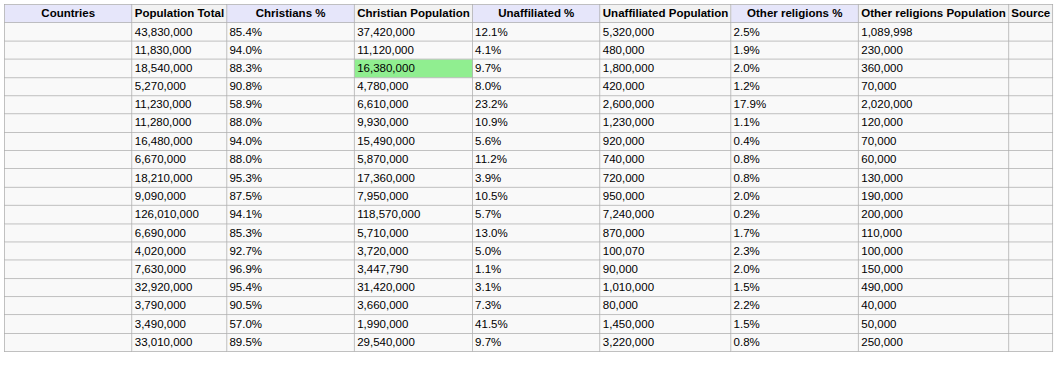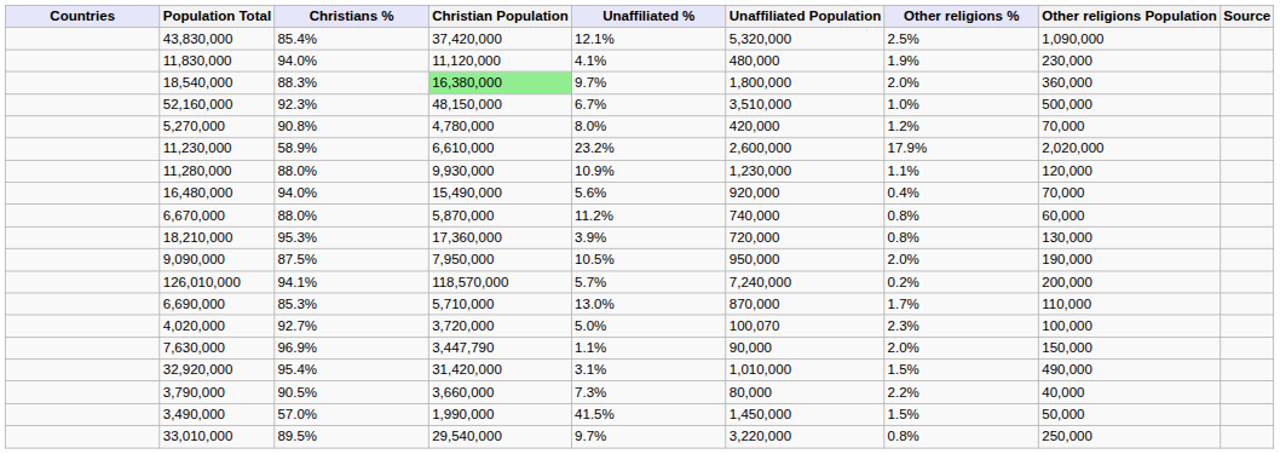 <table class="wikitable sortable">
 <tr>
 <th width="170 px" style="background:Lavender; color:Black">Countries</th>
 <th>Population Total</th>
 <th width="170 px" style="background:Lavender; color:Black">Christians %</th>
 <th>Christian Population</th>
 <th width="170 px" style="background:Lavender; color:Black">Unaffiliated %</th>
 <th>Unaffiliated Population</th>
 <th width="170 px" style="background:Lavender; color:Black">Other religions %</th>
 <th>Other religions Population</th>
 <th>Source</th>
 </tr>
 <tr>
 <td></td>
 <td>43,830,000</td>
 <td>85.4%</td>
 <td>37,420,000</td>
 <td>12.1%</td>
 <td>5,320,000</td>
 <td>2.5%</td>
-<td>1,089,998</td>
+<td>1,090,000</td>
 <td></td>
 </tr>
 <tr>
 <td></td>
 <td>11,830,000</td>
 <td>94.0%</td>
 <td>11,120,000</td>
 <td>4.1%</td>
 <td>480,000</td>
 <td>1.9%</td>
 <td>230,000</td>
 <td></td>
 </tr>
 <tr>
 <td></td>
 <td>18,540,000</td>
 <td>88.3%</td>
 <td style="background: lightgreen;">16,380,000</td>
 <td>9.7%</td>
 <td>1,800,000</td>
 <td>2.0%</td>
 <td>360,000</td>
+<td></td>
+</tr>
+<tr>
+<td></td>
+<td>52,160,000</td>
+<td>92.3%</td>
+<td>48,150,000</td>
+<td>6.7%</td>
+<td>3,510,000</td>
+<td>1.0%</td>
+<td>500,000</td>
 <td></td>
 </tr>
 <tr>
 <td></td>
 <td>5,270,000</td>
 <td>90.8%</td>
 <td>4,780,000</td>
 <td>8.0%</td>
 <td>420,000</td>
 <td>1.2%</td>
 <td>70,000</td>
 <td></td>
 </tr>
 <tr>
 <td></td>
 <td>11,230,000</td>
 <td>58.9%</td>
 <td>6,610,000</td>
 <td>23.2%</td>
 <td>2,600,000</td>
 <td>17.9%</td>
 <td>2,020,000</td>
 <td></td>
 </tr>
 <tr>
 <td></td>
 <td>11,280,000</td>
 <td>88.0%</td>
 <td>9,930,000</td>
 <td>10.9%</td>
 <td>1,230,000</td>
 <td>1.1%</td>
 <td>120,000</td>
 <td></td>
 </tr>
 <tr>
 <td></td>
 <td>16,480,000</td>
 <td>94.0%</td>
 <td>15,490,000</td>
 <td>5.6%</td>
 <td>920,000</td>
 <td>0.4%</td>
 <td>70,000</td>
 <td></td>
 </tr>
 <tr>
 <td></td>
 <td>6,670,000</td>
 <td>88.0%</td>
 <td>5,870,000</td>
 <td>11.2%</td>
 <td>740,000</td>
 <td>0.8%</td>
 <td>60,000</td>
 <td></td>
 </tr>
 <tr>
 <td></td>
 <td>18,210,000</td>
 <td>95.3%</td>
 <td>17,360,000</td>
 <td>3.9%</td>
 <td>720,000</td>
 <td>0.8%</td>
 <td>130,000</td>
 <td></td>
 </tr>
 <tr>
 <td></td>
 <td>9,090,000</td>
 <td>87.5%</td>
 <td>7,950,000</td>
 <td>10.5%</td>
 <td>950,000</td>
 <td>2.0%</td>
 <td>190,000</td>
 <td></td>
 </tr>
 <tr>
 <td></td>
 <td>126,010,000</td>
 <td>94.1%</td>
 <td>118,570,000</td>
 <td>5.7%</td>
 <td>7,240,000</td>
 <td>0.2%</td>
 <td>200,000</td>
 <td></td>
 </tr>
 <tr>
 <td></td>
 <td>6,690,000</td>
 <td>85.3%</td>
 <td>5,710,000</td>
 <td>13.0%</td>
 <td>870,000</td>
 <td>1.7%</td>
 <td>110,000</td>
 <td></td>
 </tr>
 <tr>
 <td></td>
 <td>4,020,000</td>
 <td>92.7%</td>
 <td>3,720,000</td>
 <td>5.0%</td>
 <td>100,070</td>
 <td>2.3%</td>
 <td>100,000</td>
 <td></td>
 </tr>
 <tr>
 <td></td>
 <td>7,630,000</td>
 <td>96.9%</td>
 <td>3,447,790</td>
 <td>1.1%</td>
 <td>90,000</td>
 <td>2.0%</td>
 <td>150,000</td>
 <td></td>
 </tr>
 <tr>
 <td></td>
 <td>32,920,000</td>
 <td>95.4%</td>
 <td>31,420,000</td>
 <td>3.1%</td>
 <td>1,010,000</td>
 <td>1.5%</td>
 <td>490,000</td>
 <td></td>
 </tr>
 <tr>
 <td></td>
 <td>3,790,000</td>
 <td>90.5%</td>
 <td>3,660,000</td>
 <td>7.3%</td>
 <td>80,000</td>
 <td>2.2%</td>
 <td>40,000</td>
 <td></td>
 </tr>
 <tr>
 <td></td>
 <td>3,490,000</td>
 <td>57.0%</td>
 <td>1,990,000</td>
 <td>41.5%</td>
 <td>1,450,000</td>
 <td>1.5%</td>
 <td>50,000</td>
 <td></td>
 </tr>
 <tr>
 <td></td>
 <td>33,010,000</td>
 <td>89.5%</td>
 <td>29,540,000</td>
 <td>9.7%</td>
 <td>3,220,000</td>
 <td>0.8%</td>
 <td>250,000</td>
 <td></td>
 </tr>
 </table>
